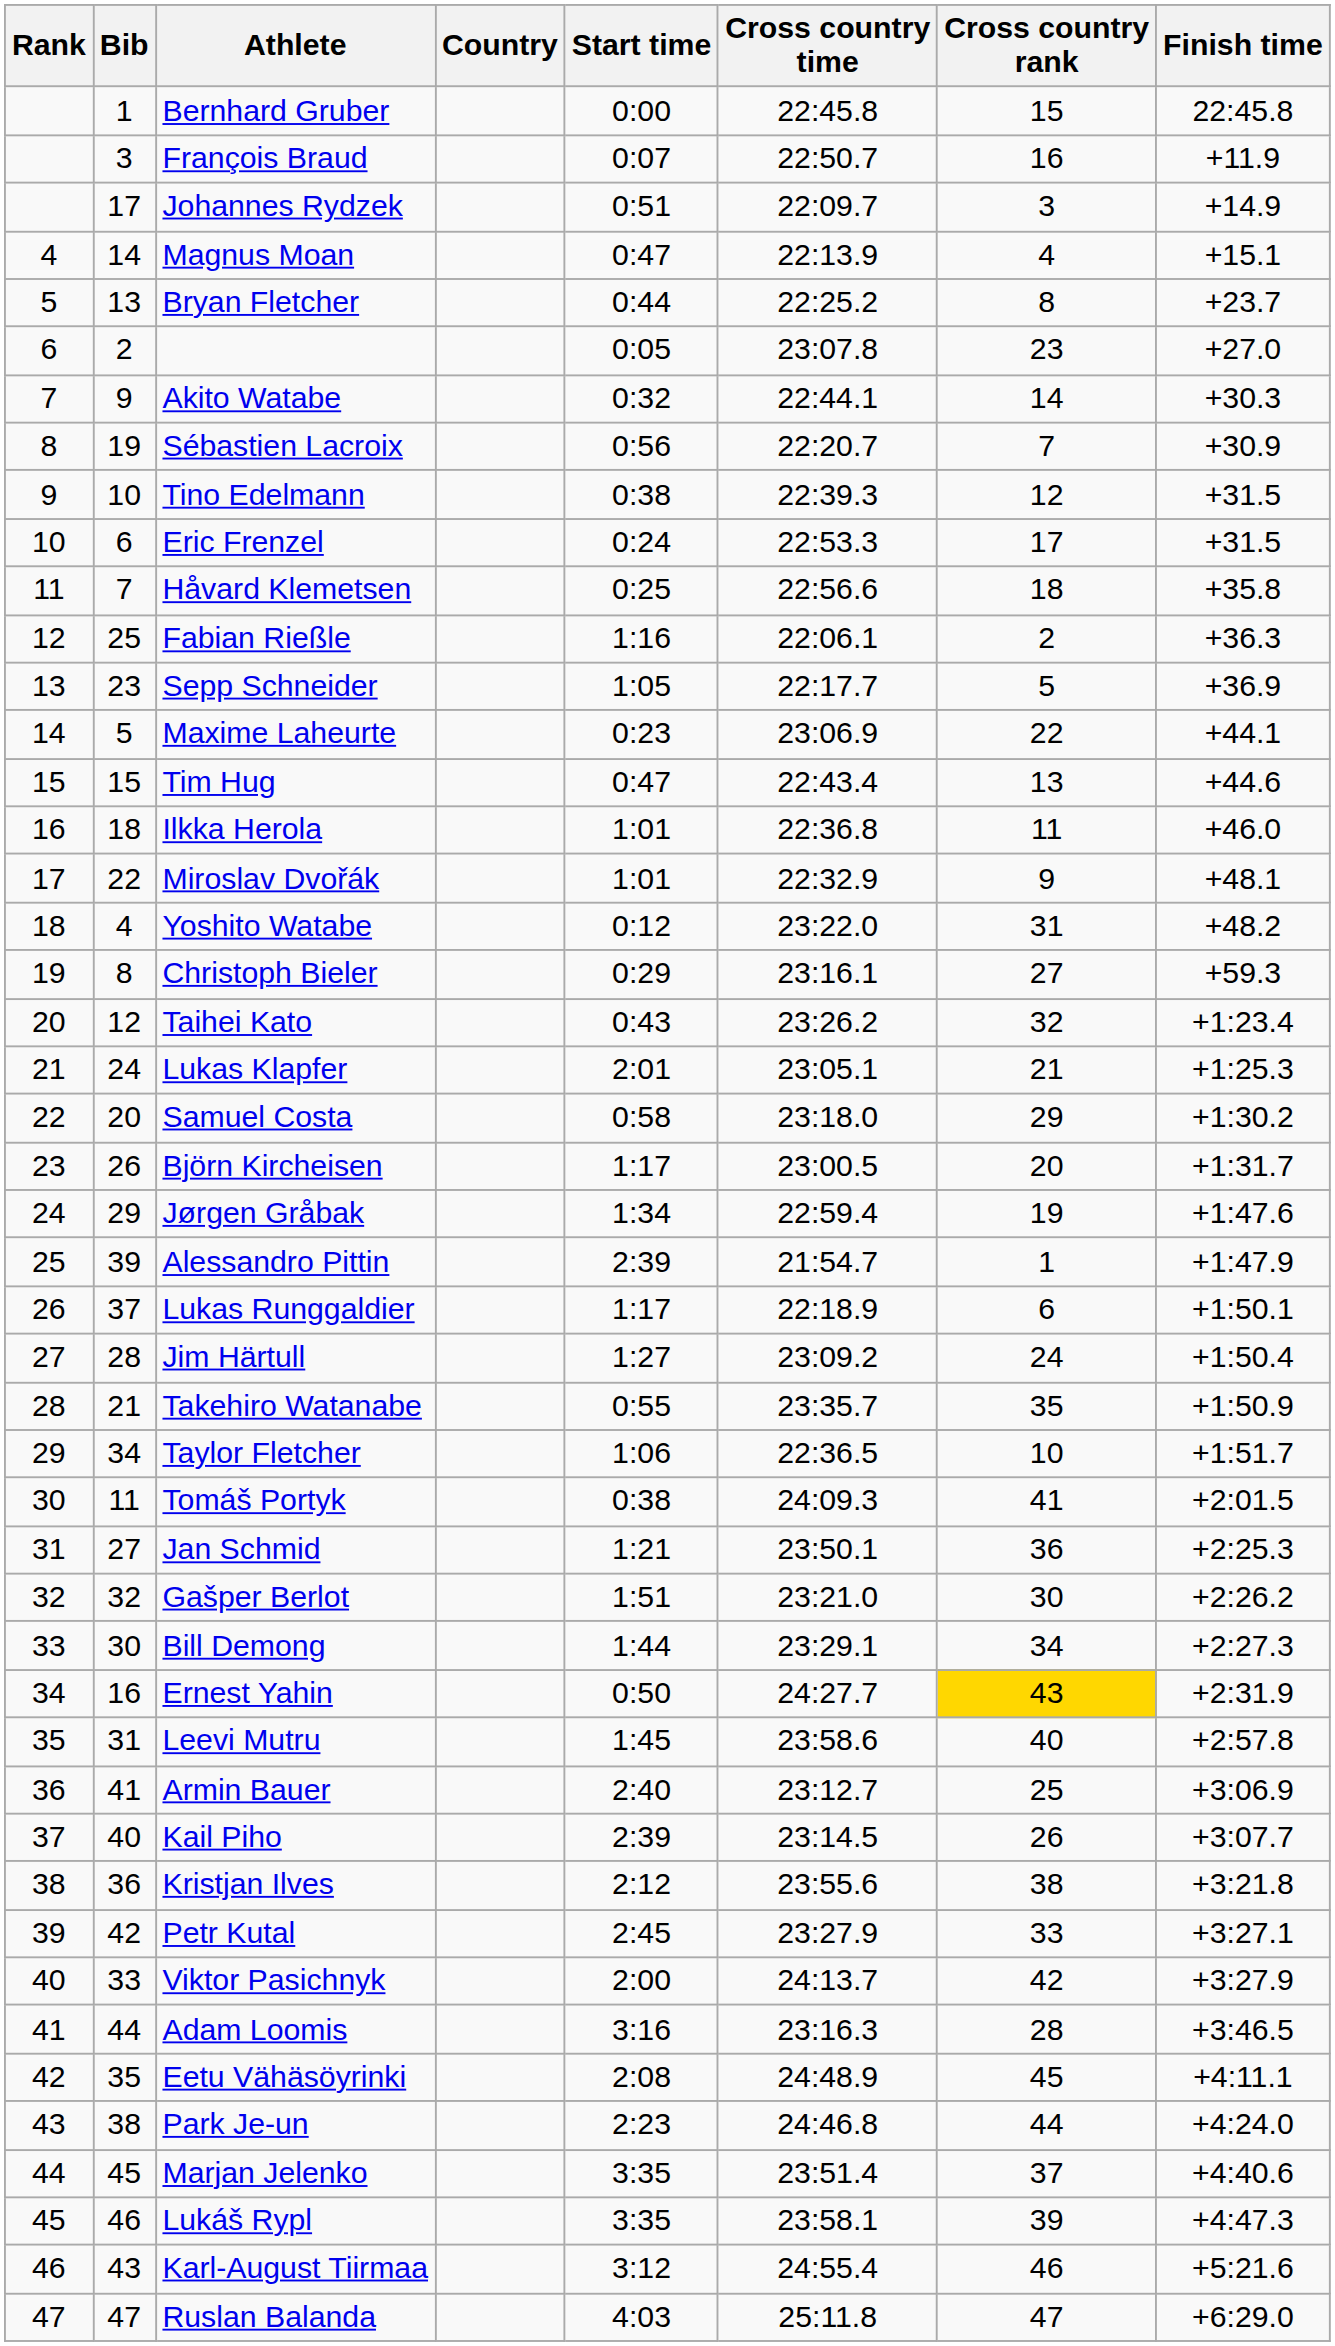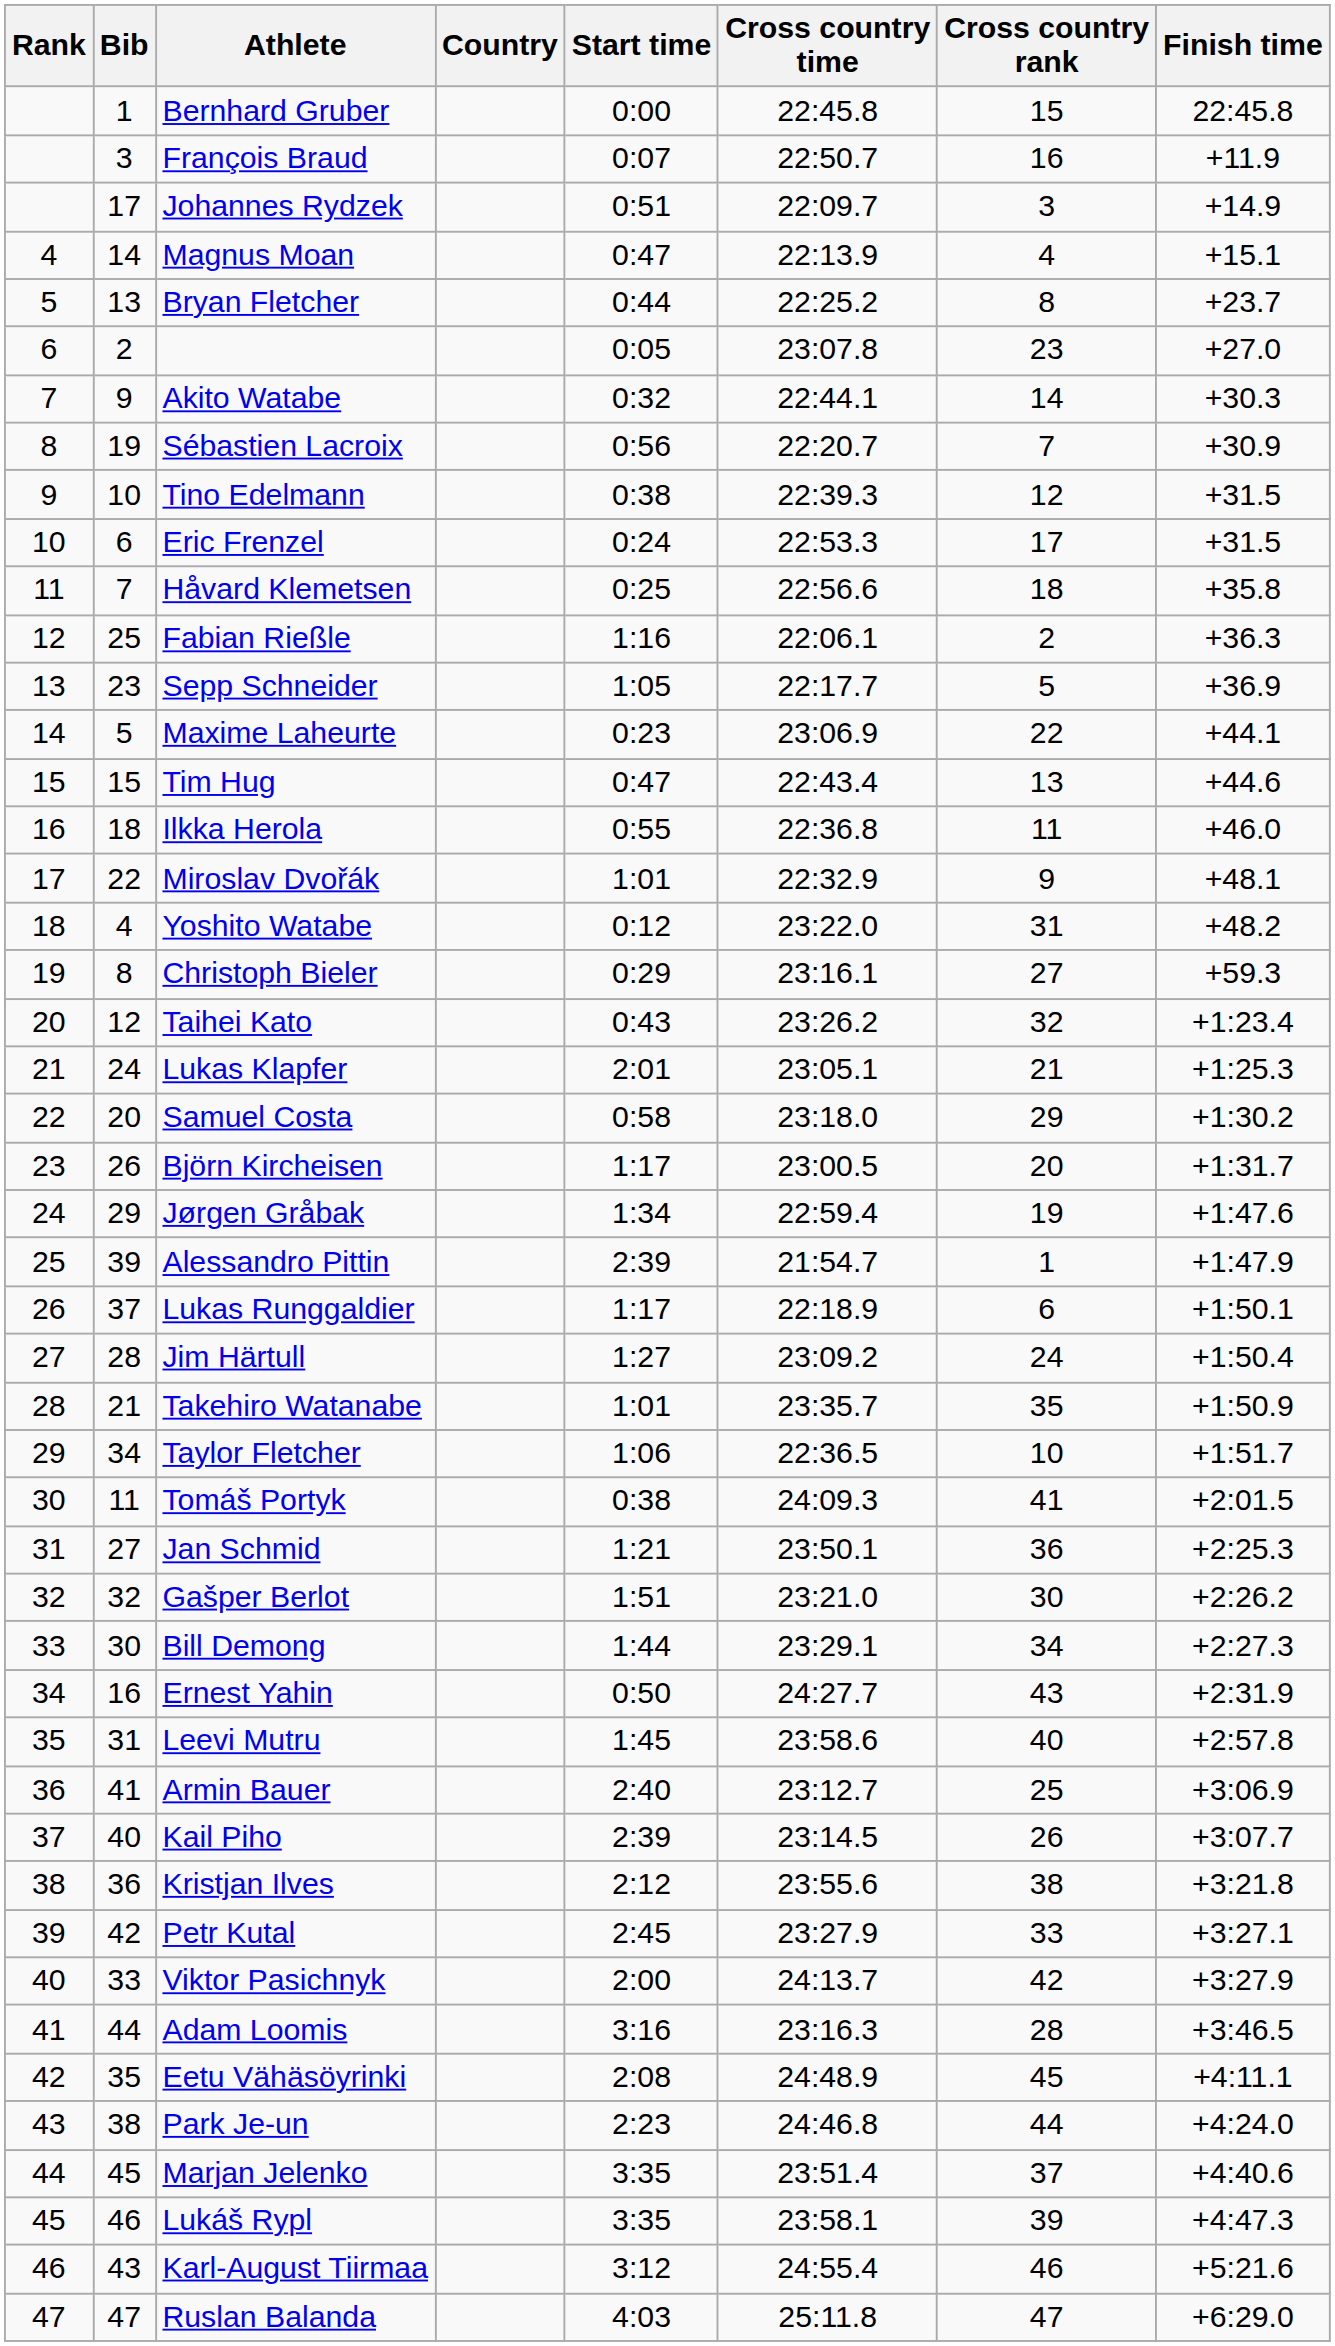 <table class="wikitable sortable" style="text-align:center">
 <tr>
 <th>Rank</th>
 <th>Bib</th>
 <th>Athlete</th>
 <th>Country</th>
 <th>Start time</th>
 <th>Cross country<br>time</th>
 <th>Cross country<br>rank</th>
 <th>Finish time</th>
 </tr>
 <tr>
 <td></td>
 <td>1</td>
 <td align=left><a href='#'>Bernhard Gruber</a></td>
 <td align=left></td>
 <td>0:00</td>
 <td>22:45.8</td>
 <td>15</td>
 <td>22:45.8</td>
 </tr>
 <tr>
 <td></td>
 <td>3</td>
 <td align=left><a href='#'>François Braud</a></td>
 <td align=left></td>
 <td>0:07</td>
 <td>22:50.7</td>
 <td>16</td>
 <td>+11.9</td>
 </tr>
 <tr>
 <td></td>
 <td>17</td>
 <td align=left><a href='#'>Johannes Rydzek</a></td>
 <td align=left></td>
 <td>0:51</td>
 <td>22:09.7</td>
 <td>3</td>
 <td>+14.9</td>
 </tr>
 <tr>
 <td>4</td>
 <td>14</td>
 <td align=left><a href='#'>Magnus Moan</a></td>
 <td align=left></td>
 <td>0:47</td>
 <td>22:13.9</td>
 <td>4</td>
 <td>+15.1</td>
 </tr>
 <tr>
 <td>5</td>
 <td>13</td>
 <td align=left><a href='#'>Bryan Fletcher</a></td>
 <td align=left></td>
 <td>0:44</td>
 <td>22:25.2</td>
 <td>8</td>
 <td>+23.7</td>
 </tr>
 <tr>
 <td>6</td>
 <td>2</td>
 <td align=left></td>
 <td align=left></td>
 <td>0:05</td>
 <td>23:07.8</td>
 <td>23</td>
 <td>+27.0</td>
 </tr>
 <tr>
 <td>7</td>
 <td>9</td>
 <td align=left><a href='#'>Akito Watabe</a></td>
 <td align=left></td>
 <td>0:32</td>
 <td>22:44.1</td>
 <td>14</td>
 <td>+30.3</td>
 </tr>
 <tr>
 <td>8</td>
 <td>19</td>
 <td align=left><a href='#'>Sébastien Lacroix</a></td>
 <td align=left></td>
 <td>0:56</td>
 <td>22:20.7</td>
 <td>7</td>
 <td>+30.9</td>
 </tr>
 <tr>
 <td>9</td>
 <td>10</td>
 <td align=left><a href='#'>Tino Edelmann</a></td>
 <td align=left></td>
 <td>0:38</td>
 <td>22:39.3</td>
 <td>12</td>
 <td>+31.5</td>
 </tr>
 <tr>
 <td>10</td>
 <td>6</td>
 <td align=left><a href='#'>Eric Frenzel</a></td>
 <td align=left></td>
 <td>0:24</td>
 <td>22:53.3</td>
 <td>17</td>
 <td>+31.5</td>
 </tr>
 <tr>
 <td>11</td>
 <td>7</td>
 <td align=left><a href='#'>Håvard Klemetsen</a></td>
 <td align=left></td>
 <td>0:25</td>
 <td>22:56.6</td>
 <td>18</td>
 <td>+35.8</td>
 </tr>
 <tr>
 <td>12</td>
 <td>25</td>
 <td align=left><a href='#'>Fabian Rießle</a></td>
 <td align=left></td>
 <td>1:16</td>
 <td>22:06.1</td>
 <td>2</td>
 <td>+36.3</td>
 </tr>
 <tr>
 <td>13</td>
 <td>23</td>
 <td align=left><a href='#'>Sepp Schneider</a></td>
 <td align=left></td>
 <td>1:05</td>
 <td>22:17.7</td>
 <td>5</td>
 <td>+36.9</td>
 </tr>
 <tr>
 <td>14</td>
 <td>5</td>
 <td align=left><a href='#'>Maxime Laheurte</a></td>
 <td align=left></td>
 <td>0:23</td>
 <td>23:06.9</td>
 <td>22</td>
 <td>+44.1</td>
 </tr>
 <tr>
 <td>15</td>
 <td>15</td>
 <td align=left><a href='#'>Tim Hug</a></td>
 <td align=left></td>
 <td>0:47</td>
 <td>22:43.4</td>
 <td>13</td>
 <td>+44.6</td>
 </tr>
 <tr>
 <td>16</td>
 <td>18</td>
 <td align=left><a href='#'>Ilkka Herola</a></td>
 <td align=left></td>
-<td>1:01</td>
+<td>0:55</td>
 <td>22:36.8</td>
 <td>11</td>
 <td>+46.0</td>
 </tr>
 <tr>
 <td>17</td>
 <td>22</td>
 <td align=left><a href='#'>Miroslav Dvořák</a></td>
 <td align=left></td>
 <td>1:01</td>
 <td>22:32.9</td>
 <td>9</td>
 <td>+48.1</td>
 </tr>
 <tr>
 <td>18</td>
 <td>4</td>
 <td align=left><a href='#'>Yoshito Watabe</a></td>
 <td align=left></td>
 <td>0:12</td>
 <td>23:22.0</td>
 <td>31</td>
 <td>+48.2</td>
 </tr>
 <tr>
 <td>19</td>
 <td>8</td>
 <td align=left><a href='#'>Christoph Bieler</a></td>
 <td align=left></td>
 <td>0:29</td>
 <td>23:16.1</td>
 <td>27</td>
 <td>+59.3</td>
 </tr>
 <tr>
 <td>20</td>
 <td>12</td>
 <td align=left><a href='#'>Taihei Kato</a></td>
 <td align=left></td>
 <td>0:43</td>
 <td>23:26.2</td>
 <td>32</td>
 <td>+1:23.4</td>
 </tr>
 <tr>
 <td>21</td>
 <td>24</td>
 <td align=left><a href='#'>Lukas Klapfer</a></td>
 <td align=left></td>
 <td>2:01</td>
 <td>23:05.1</td>
 <td>21</td>
 <td>+1:25.3</td>
 </tr>
 <tr>
 <td>22</td>
 <td>20</td>
 <td align=left><a href='#'>Samuel Costa</a></td>
 <td align=left></td>
 <td>0:58</td>
 <td>23:18.0</td>
 <td>29</td>
 <td>+1:30.2</td>
 </tr>
 <tr>
 <td>23</td>
 <td>26</td>
 <td align=left><a href='#'>Björn Kircheisen</a></td>
 <td align=left></td>
 <td>1:17</td>
 <td>23:00.5</td>
 <td>20</td>
 <td>+1:31.7</td>
 </tr>
 <tr>
 <td>24</td>
 <td>29</td>
 <td align=left><a href='#'>Jørgen Gråbak</a></td>
 <td align=left></td>
 <td>1:34</td>
 <td>22:59.4</td>
 <td>19</td>
 <td>+1:47.6</td>
 </tr>
 <tr>
 <td>25</td>
 <td>39</td>
 <td align=left><a href='#'>Alessandro Pittin</a></td>
 <td align=left></td>
 <td>2:39</td>
 <td>21:54.7</td>
 <td>1</td>
 <td>+1:47.9</td>
 </tr>
 <tr>
 <td>26</td>
 <td>37</td>
 <td align=left><a href='#'>Lukas Runggaldier</a></td>
 <td align=left></td>
 <td>1:17</td>
 <td>22:18.9</td>
 <td>6</td>
 <td>+1:50.1</td>
 </tr>
 <tr>
 <td>27</td>
 <td>28</td>
 <td align=left><a href='#'>Jim Härtull</a></td>
 <td align=left></td>
 <td>1:27</td>
 <td>23:09.2</td>
 <td>24</td>
 <td>+1:50.4</td>
 </tr>
 <tr>
 <td>28</td>
 <td>21</td>
 <td align=left><a href='#'>Takehiro Watanabe</a></td>
 <td align=left></td>
-<td>0:55</td>
+<td>1:01</td>
 <td>23:35.7</td>
 <td>35</td>
 <td>+1:50.9</td>
 </tr>
 <tr>
 <td>29</td>
 <td>34</td>
 <td align=left><a href='#'>Taylor Fletcher</a></td>
 <td align=left></td>
 <td>1:06</td>
 <td>22:36.5</td>
 <td>10</td>
 <td>+1:51.7</td>
 </tr>
 <tr>
 <td>30</td>
 <td>11</td>
 <td align=left><a href='#'>Tomáš Portyk</a></td>
 <td align=left></td>
 <td>0:38</td>
 <td>24:09.3</td>
 <td>41</td>
 <td>+2:01.5</td>
 </tr>
 <tr>
 <td>31</td>
 <td>27</td>
 <td align=left><a href='#'>Jan Schmid</a></td>
 <td align=left></td>
 <td>1:21</td>
 <td>23:50.1</td>
 <td>36</td>
 <td>+2:25.3</td>
 </tr>
 <tr>
 <td>32</td>
 <td>32</td>
 <td align=left><a href='#'>Gašper Berlot</a></td>
 <td align=left></td>
 <td>1:51</td>
 <td>23:21.0</td>
 <td>30</td>
 <td>+2:26.2</td>
 </tr>
 <tr>
 <td>33</td>
 <td>30</td>
 <td align=left><a href='#'>Bill Demong</a></td>
 <td align=left></td>
 <td>1:44</td>
 <td>23:29.1</td>
 <td>34</td>
 <td>+2:27.3</td>
 </tr>
 <tr>
 <td>34</td>
 <td>16</td>
 <td align=left><a href='#'>Ernest Yahin</a></td>
 <td align=left></td>
 <td>0:50</td>
 <td>24:27.7</td>
-<td style="background: gold;">43</td>
+<td>43</td>
 <td>+2:31.9</td>
 </tr>
 <tr>
 <td>35</td>
 <td>31</td>
 <td align=left><a href='#'>Leevi Mutru</a></td>
 <td align=left></td>
 <td>1:45</td>
 <td>23:58.6</td>
 <td>40</td>
 <td>+2:57.8</td>
 </tr>
 <tr>
 <td>36</td>
 <td>41</td>
 <td align=left><a href='#'>Armin Bauer</a></td>
 <td align=left></td>
 <td>2:40</td>
 <td>23:12.7</td>
 <td>25</td>
 <td>+3:06.9</td>
 </tr>
 <tr>
 <td>37</td>
 <td>40</td>
 <td align=left><a href='#'>Kail Piho</a></td>
 <td align=left></td>
 <td>2:39</td>
 <td>23:14.5</td>
 <td>26</td>
 <td>+3:07.7</td>
 </tr>
 <tr>
 <td>38</td>
 <td>36</td>
 <td align=left><a href='#'>Kristjan Ilves</a></td>
 <td align=left></td>
 <td>2:12</td>
 <td>23:55.6</td>
 <td>38</td>
 <td>+3:21.8</td>
 </tr>
 <tr>
 <td>39</td>
 <td>42</td>
 <td align=left><a href='#'>Petr Kutal</a></td>
 <td align=left></td>
 <td>2:45</td>
 <td>23:27.9</td>
 <td>33</td>
 <td>+3:27.1</td>
 </tr>
 <tr>
 <td>40</td>
 <td>33</td>
 <td align=left><a href='#'>Viktor Pasichnyk</a></td>
 <td align=left></td>
 <td>2:00</td>
 <td>24:13.7</td>
 <td>42</td>
 <td>+3:27.9</td>
 </tr>
 <tr>
 <td>41</td>
 <td>44</td>
 <td align=left><a href='#'>Adam Loomis</a></td>
 <td align=left></td>
 <td>3:16</td>
 <td>23:16.3</td>
 <td>28</td>
 <td>+3:46.5</td>
 </tr>
 <tr>
 <td>42</td>
 <td>35</td>
 <td align=left><a href='#'>Eetu Vähäsöyrinki</a></td>
 <td align=left></td>
 <td>2:08</td>
 <td>24:48.9</td>
 <td>45</td>
 <td>+4:11.1</td>
 </tr>
 <tr>
 <td>43</td>
 <td>38</td>
 <td align=left><a href='#'>Park Je-un</a></td>
 <td align=left></td>
 <td>2:23</td>
 <td>24:46.8</td>
 <td>44</td>
 <td>+4:24.0</td>
 </tr>
 <tr>
 <td>44</td>
 <td>45</td>
 <td align=left><a href='#'>Marjan Jelenko</a></td>
 <td align=left></td>
 <td>3:35</td>
 <td>23:51.4</td>
 <td>37</td>
 <td>+4:40.6</td>
 </tr>
 <tr>
 <td>45</td>
 <td>46</td>
 <td align=left><a href='#'>Lukáš Rypl</a></td>
 <td align=left></td>
 <td>3:35</td>
 <td>23:58.1</td>
 <td>39</td>
 <td>+4:47.3</td>
 </tr>
 <tr>
 <td>46</td>
 <td>43</td>
 <td align=left><a href='#'>Karl-August Tiirmaa</a></td>
 <td align=left></td>
 <td>3:12</td>
 <td>24:55.4</td>
 <td>46</td>
 <td>+5:21.6</td>
 </tr>
 <tr>
 <td>47</td>
 <td>47</td>
 <td align=left><a href='#'>Ruslan Balanda</a></td>
 <td align=left></td>
 <td>4:03</td>
 <td>25:11.8</td>
 <td>47</td>
 <td>+6:29.0</td>
 </tr>
 </table>
